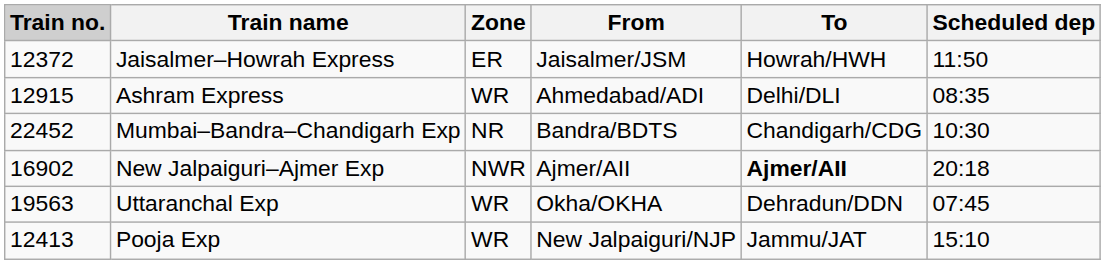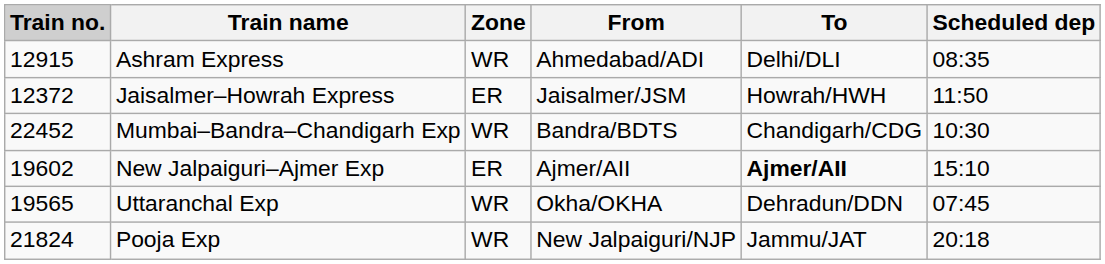 <table class="wikitable sortable">
 <tr>
 <th style="background:#cfcfcf; text-align:center;">Train no.</th>
 <th>Train name</th>
 <th>Zone</th>
 <th>From</th>
 <th>To</th>
 <th>Scheduled dep</th>
 </tr>
 <tr>
+<td>12915</td>
+<td>Ashram Express</td>
+<td>WR</td>
+<td>Ahmedabad/ADI</td>
+<td>Delhi/DLI</td>
+<td>08:35</td>
+</tr>
+<tr>
 <td>12372</td>
 <td>Jaisalmer–Howrah Express</td>
 <td>ER</td>
 <td>Jaisalmer/JSM</td>
 <td>Howrah/HWH</td>
 <td>11:50</td>
 </tr>
 <tr>
-<td>12915</td>
-<td>Ashram Express</td>
-<td>WR</td>
-<td>Ahmedabad/ADI</td>
-<td>Delhi/DLI</td>
-<td>08:35</td>
-</tr>
-<tr>
 <td>22452</td>
 <td>Mumbai–Bandra–Chandigarh Exp</td>
-<td>NR</td>
+<td>WR</td>
 <td>Bandra/BDTS</td>
 <td>Chandigarh/CDG</td>
 <td>10:30</td>
 </tr>
 <tr>
-<td>16902</td>
+<td>19602</td>
 <td>New Jalpaiguri–Ajmer Exp</td>
-<td>NWR</td>
+<td>ER</td>
 <td>Ajmer/AII</td>
 <td><strong>Ajmer/AII</strong></td>
-<td>20:18</td>
+<td>15:10</td>
 </tr>
 <tr>
-<td>19563</td>
+<td>19565</td>
 <td>Uttaranchal Exp</td>
 <td>WR</td>
 <td>Okha/OKHA</td>
 <td>Dehradun/DDN</td>
 <td>07:45</td>
 </tr>
 <tr>
-<td>12413</td>
+<td>21824</td>
 <td>Pooja Exp</td>
 <td>WR</td>
 <td>New Jalpaiguri/NJP</td>
 <td>Jammu/JAT</td>
-<td>15:10</td>
+<td>20:18</td>
 </tr>
 </table>
